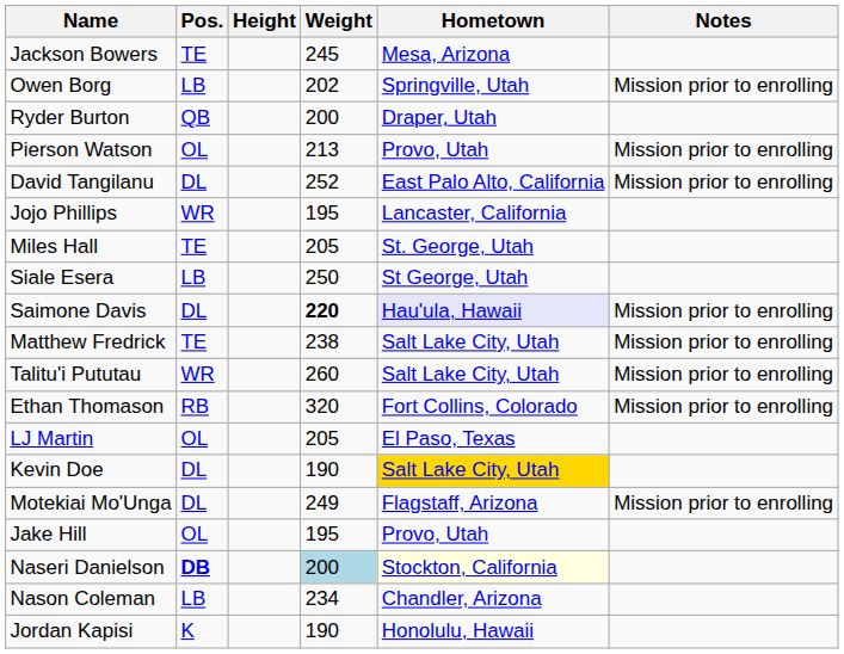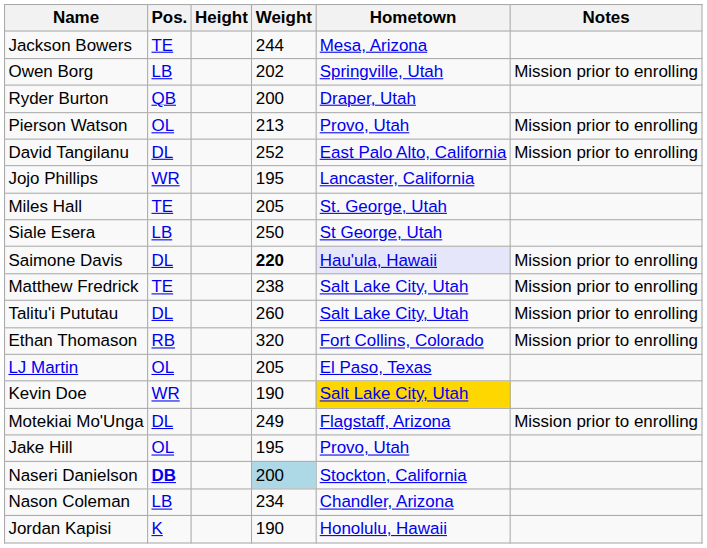 <table class="wikitable sortable" border="1">
 <tr>
 <th>Name</th>
 <th>Pos.</th>
 <th>Height</th>
 <th>Weight</th>
 <th>Hometown</th>
 <th>Notes</th>
 </tr>
 <tr>
 <td>Jackson Bowers</td>
 <td><a href='#'>TE</a></td>
 <td></td>
-<td>245</td>
+<td>244</td>
 <td><a href='#'>Mesa, Arizona</a></td>
 <td></td>
 </tr>
 <tr>
 <td>Owen Borg</td>
 <td><a href='#'>LB</a></td>
 <td></td>
 <td>202</td>
 <td><a href='#'>Springville, Utah</a></td>
 <td>Mission prior to enrolling</td>
 </tr>
 <tr>
 <td>Ryder Burton</td>
 <td><a href='#'>QB</a></td>
 <td></td>
 <td>200</td>
 <td><a href='#'>Draper, Utah</a></td>
 <td></td>
 </tr>
 <tr>
 <td>Pierson Watson</td>
 <td><a href='#'>OL</a></td>
 <td></td>
 <td>213</td>
 <td><a href='#'>Provo, Utah</a></td>
 <td>Mission prior to enrolling</td>
 </tr>
 <tr>
 <td>David Tangilanu</td>
 <td><a href='#'>DL</a></td>
 <td></td>
 <td>252</td>
 <td><a href='#'>East Palo Alto, California</a></td>
 <td>Mission prior to enrolling</td>
 </tr>
 <tr>
 <td>Jojo Phillips</td>
 <td><a href='#'>WR</a></td>
 <td></td>
 <td>195</td>
 <td><a href='#'>Lancaster, California</a></td>
 <td></td>
 </tr>
 <tr>
 <td>Miles Hall</td>
 <td><a href='#'>TE</a></td>
 <td></td>
 <td>205</td>
 <td><a href='#'>St. George, Utah</a></td>
 <td></td>
 </tr>
 <tr>
 <td>Siale Esera</td>
 <td><a href='#'>LB</a></td>
 <td></td>
 <td>250</td>
 <td><a href='#'>St George, Utah</a></td>
 <td></td>
 </tr>
 <tr>
 <td>Saimone Davis</td>
 <td><a href='#'>DL</a></td>
 <td></td>
 <td><strong>220</strong></td>
 <td style="background: lavender;"><a href='#'>Hau'ula, Hawaii</a></td>
 <td>Mission prior to enrolling</td>
 </tr>
 <tr>
 <td>Matthew Fredrick</td>
 <td><a href='#'>TE</a></td>
 <td></td>
 <td>238</td>
 <td><a href='#'>Salt Lake City, Utah</a></td>
 <td>Mission prior to enrolling</td>
 </tr>
 <tr>
 <td>Talitu'i Pututau</td>
-<td><a href='#'>WR</a></td>
+<td><a href='#'>DL</a></td>
 <td></td>
 <td>260</td>
 <td><a href='#'>Salt Lake City, Utah</a></td>
 <td>Mission prior to enrolling</td>
 </tr>
 <tr>
 <td>Ethan Thomason</td>
 <td><a href='#'>RB</a></td>
 <td></td>
 <td>320</td>
 <td><a href='#'>Fort Collins, Colorado</a></td>
 <td>Mission prior to enrolling</td>
 </tr>
 <tr>
 <td><a href='#'>LJ Martin</a></td>
 <td><a href='#'>OL</a></td>
 <td></td>
 <td>205</td>
 <td><a href='#'>El Paso, Texas</a></td>
 <td></td>
 </tr>
 <tr>
 <td>Kevin Doe</td>
-<td><a href='#'>DL</a></td>
+<td><a href='#'>WR</a></td>
 <td></td>
 <td>190</td>
 <td style="background: gold;"><a href='#'>Salt Lake City, Utah</a></td>
 <td></td>
 </tr>
 <tr>
 <td>Motekiai Mo'Unga</td>
 <td><a href='#'>DL</a></td>
 <td></td>
 <td>249</td>
 <td><a href='#'>Flagstaff, Arizona</a></td>
 <td>Mission prior to enrolling</td>
 </tr>
 <tr>
 <td>Jake Hill</td>
 <td><a href='#'>OL</a></td>
 <td></td>
 <td>195</td>
 <td><a href='#'>Provo, Utah</a></td>
 <td></td>
 </tr>
 <tr>
 <td>Naseri Danielson</td>
 <td><strong><a href='#'>DB</a></strong></td>
 <td></td>
 <td style="background: lightblue;">200</td>
-<td style="background: lightyellow;"><a href='#'>Stockton, California</a></td>
+<td><a href='#'>Stockton, California</a></td>
 <td></td>
 </tr>
 <tr>
 <td>Nason Coleman</td>
 <td><a href='#'>LB</a></td>
 <td></td>
 <td>234</td>
 <td><a href='#'>Chandler, Arizona</a></td>
 <td></td>
 </tr>
 <tr>
 <td>Jordan Kapisi</td>
 <td><a href='#'>K</a></td>
 <td></td>
 <td>190</td>
 <td><a href='#'>Honolulu, Hawaii</a></td>
 <td></td>
 </tr>
 </table>
